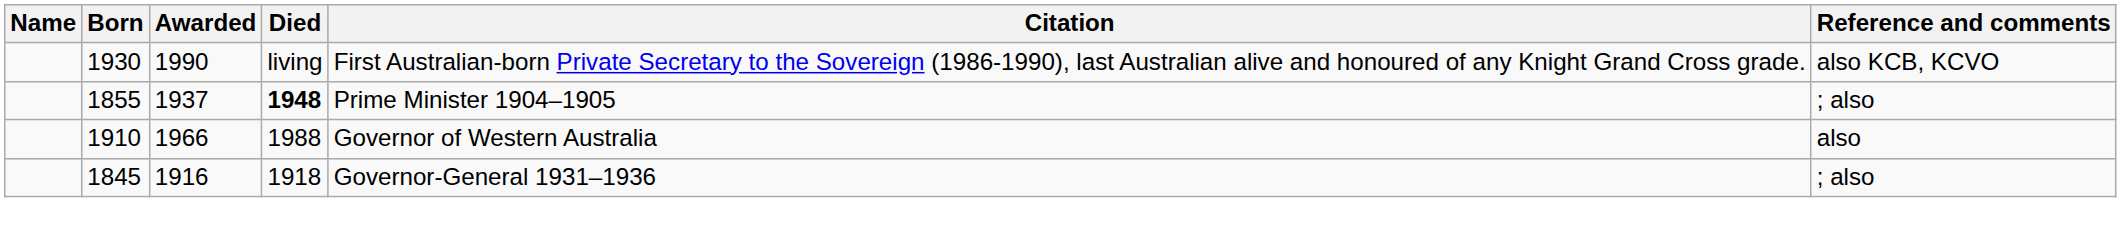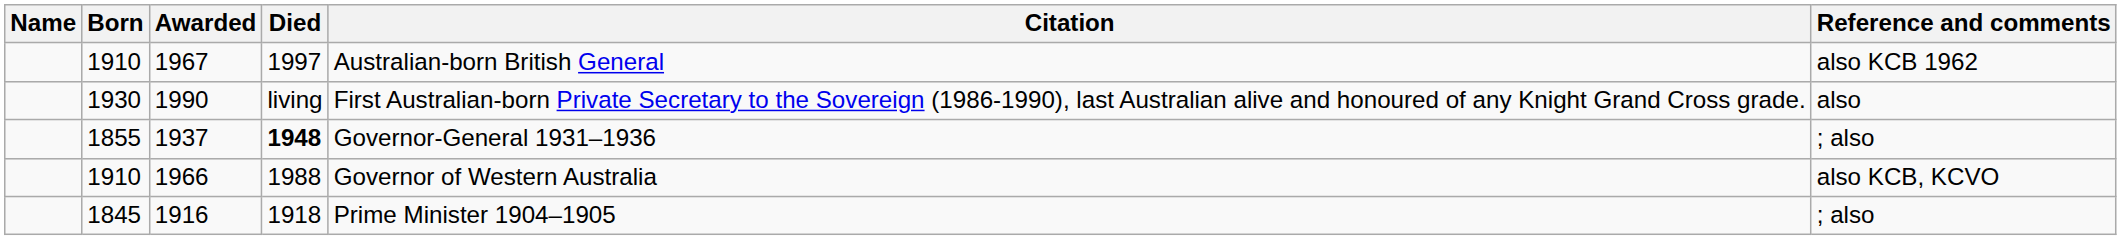 <table class="wikitable sortable">
 <tr>
 <th>Name</th>
 <th>Born</th>
 <th>Awarded</th>
 <th>Died</th>
 <th>Citation</th>
 <th>Reference and comments</th>
 </tr>
 <tr>
 <td></td>
+<td>1910</td>
+<td>1967</td>
+<td>1997</td>
+<td>Australian-born British <a href='#'>General</a></td>
+<td>also KCB 1962 </td>
+</tr>
+<tr>
+<td></td>
 <td>1930</td>
 <td>1990</td>
 <td>living</td>
 <td>First Australian-born <a href='#'>Private Secretary to the Sovereign</a> (1986-1990), last Australian alive and honoured of any Knight Grand Cross grade.</td>
-<td>also KCB, KCVO</td>
+<td> also </td>
 </tr>
 <tr>
 <td></td>
 <td>1855</td>
 <td>1937</td>
 <td><strong>1948</strong></td>
-<td>Prime Minister 1904–1905</td>
+<td>Governor-General 1931–1936</td>
 <td>; also </td>
 </tr>
 <tr>
 <td></td>
 <td>1910</td>
 <td>1966</td>
 <td>1988</td>
 <td>Governor of Western Australia</td>
-<td> also </td>
+<td>also KCB, KCVO</td>
 </tr>
 <tr>
 <td></td>
 <td>1845</td>
 <td>1916</td>
 <td>1918</td>
-<td>Governor-General 1931–1936</td>
+<td>Prime Minister 1904–1905</td>
 <td>; also </td>
 </tr>
 </table>
